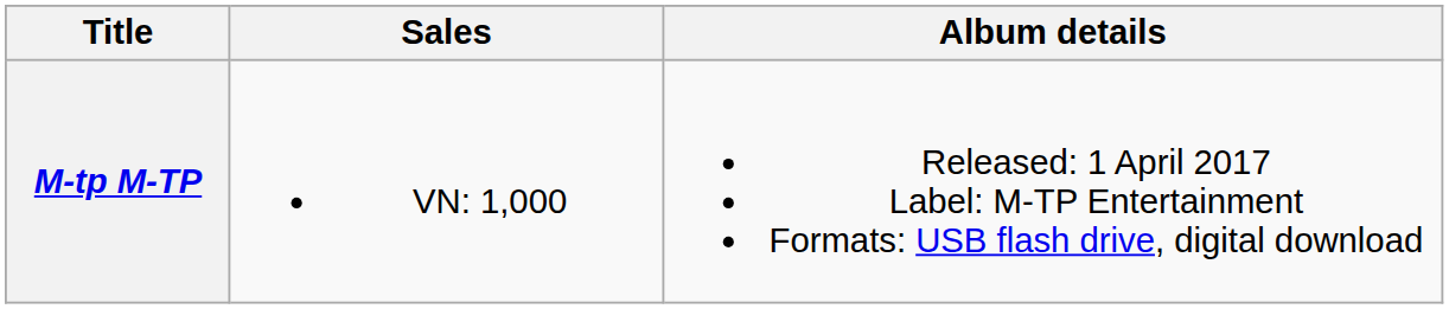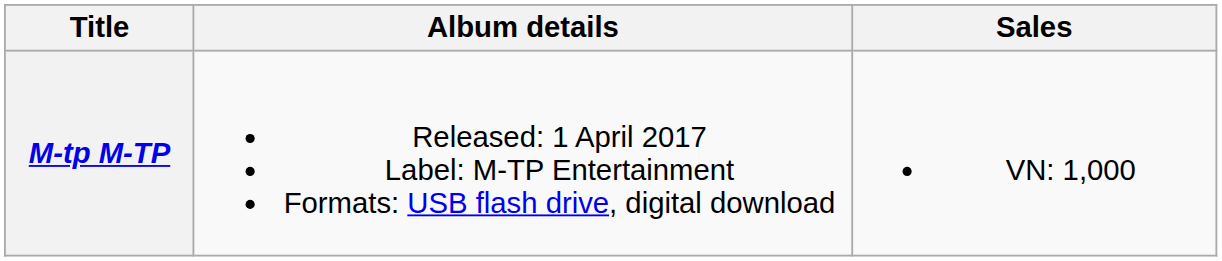 <table class="wikitable plainrowheaders" style="text-align:center;">
 <tr>
 <th scope="col" style="width:6em;">Title</th>
+<th scope="col" style="width:22em;">Album details</th>
 <th scope="col" style="width:12em;">Sales</th>
-<th scope="col" style="width:22em;">Album details</th>
 </tr>
 <tr>
 <th scope="row"><em><a href='#'>M-tp M-TP</a></em></th>
+<td><br><ul><li>Released: 1 April 2017</li><li>Label: M-TP Entertainment</li><li>Formats: <a href='#'>USB flash drive</a>, digital download</li></ul></td>
 <td><br><ul><li>VN: 1,000 </li></ul></td>
-<td><br><ul><li>Released: 1 April 2017</li><li>Label: M-TP Entertainment</li><li>Formats: <a href='#'>USB flash drive</a>, digital download</li></ul></td>
 </tr>
 </table>
